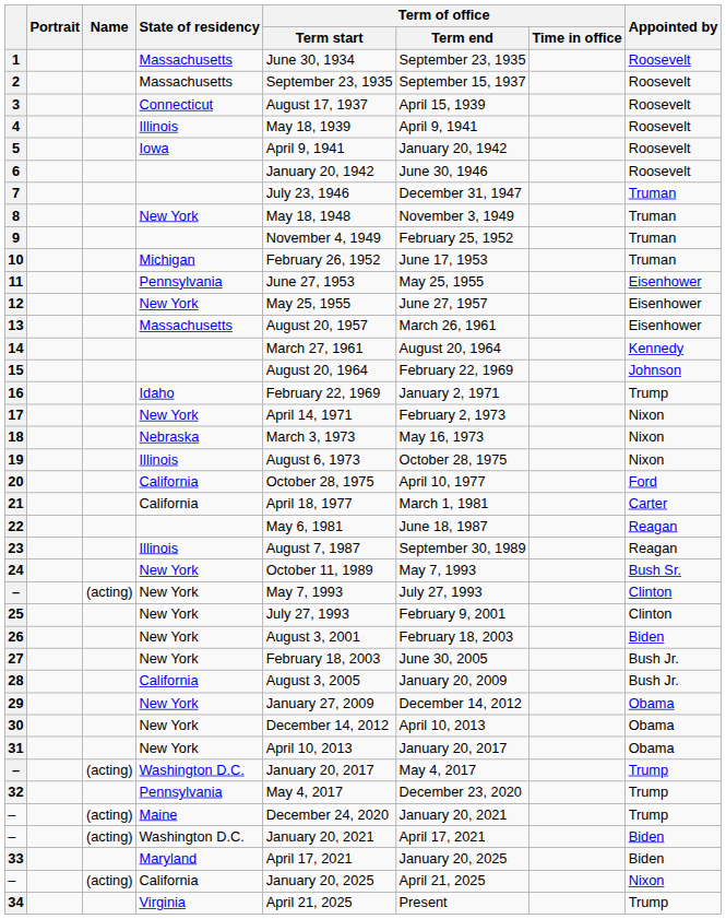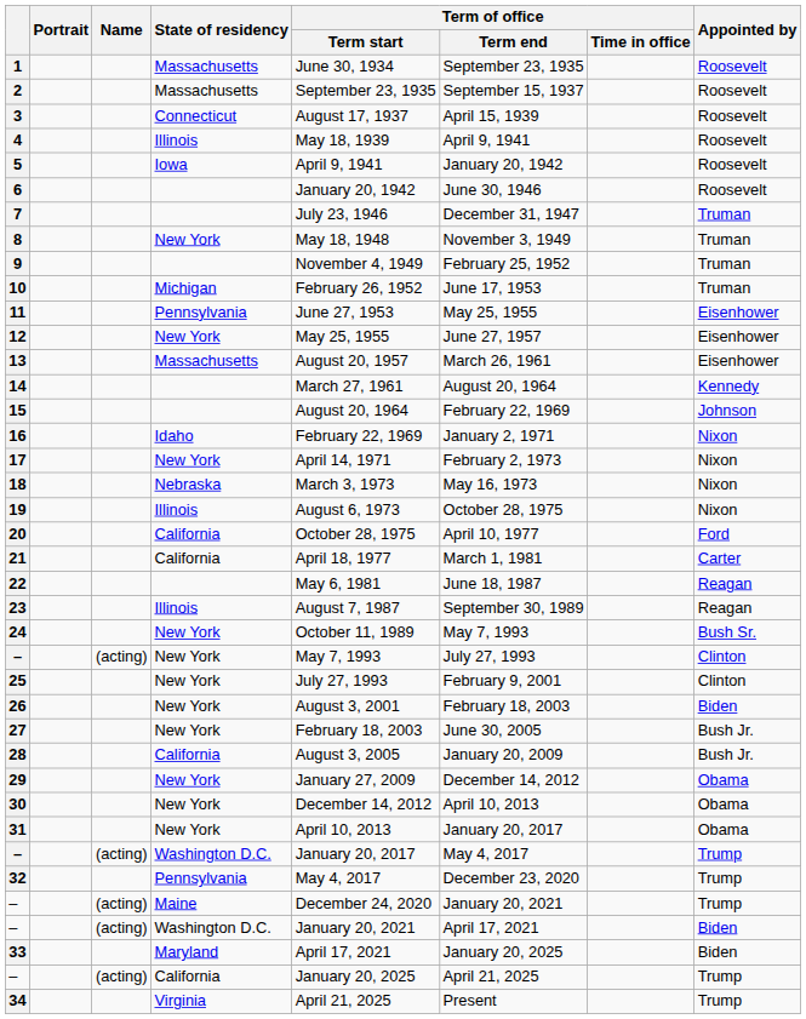 <table class="wikitable sortable">
 <tr>
 <th scope="col" rowspan="2"></th>
 <th scope="col" rowspan="2" class="unsortable">Portrait</th>
 <th scope="col" rowspan="2">Name</th>
 <th scope="col" rowspan="2">State of residency</th>
 <th scope="col" colspan="3">Term of office</th>
 <th scope="col" rowspan="2">Appointed by</th>
 </tr>
 <tr>
 <th scope="col" data-sort-type="date">Term start</th>
 <th scope="col" data-sort-type="date">Term end</th>
 <th scope="col">Time in office</th>
 </tr>
 <tr>
 <th scope="row">1</th>
 <td></td>
 <td></td>
 <td><a href='#'>Massachusetts</a></td>
 <td>June 30, 1934</td>
 <td>September 23, 1935</td>
 <td></td>
 <td><a href='#'>Roosevelt</a></td>
 </tr>
 <tr>
 <th scope="row">2</th>
 <td></td>
 <td></td>
 <td>Massachusetts</td>
 <td>September 23, 1935</td>
 <td>September 15, 1937</td>
 <td></td>
 <td>Roosevelt</td>
 </tr>
 <tr>
 <th scope="row">3</th>
 <td></td>
 <td></td>
 <td><a href='#'>Connecticut</a></td>
 <td>August 17, 1937</td>
 <td>April 15, 1939</td>
 <td></td>
 <td>Roosevelt</td>
 </tr>
 <tr>
 <th scope="row">4</th>
 <td></td>
 <td></td>
 <td><a href='#'>Illinois</a></td>
 <td>May 18, 1939</td>
 <td>April 9, 1941</td>
 <td></td>
 <td>Roosevelt</td>
 </tr>
 <tr>
 <th scope="row">5</th>
 <td></td>
 <td></td>
 <td><a href='#'>Iowa</a></td>
 <td>April 9, 1941</td>
 <td>January 20, 1942</td>
 <td></td>
 <td>Roosevelt</td>
 </tr>
 <tr>
 <th scope="row">6</th>
 <td></td>
 <td></td>
 <td></td>
 <td>January 20, 1942</td>
 <td>June 30, 1946</td>
 <td></td>
 <td>Roosevelt</td>
 </tr>
 <tr>
 <th scope="row">7</th>
 <td></td>
 <td></td>
 <td></td>
 <td>July 23, 1946</td>
 <td>December 31, 1947</td>
 <td></td>
 <td><a href='#'>Truman</a></td>
 </tr>
 <tr>
 <th scope="row">8</th>
 <td></td>
 <td></td>
 <td><a href='#'>New York</a></td>
 <td>May 18, 1948</td>
 <td>November 3, 1949</td>
 <td></td>
 <td>Truman</td>
 </tr>
 <tr>
 <th scope="row">9</th>
 <td></td>
 <td></td>
 <td></td>
 <td>November 4, 1949</td>
 <td>February 25, 1952</td>
 <td></td>
 <td>Truman</td>
 </tr>
 <tr>
 <th scope="row">10</th>
 <td></td>
 <td></td>
 <td><a href='#'>Michigan</a></td>
 <td>February 26, 1952</td>
 <td>June 17, 1953</td>
 <td></td>
 <td>Truman</td>
 </tr>
 <tr>
 <th scope="row">11</th>
 <td></td>
 <td></td>
 <td><a href='#'>Pennsylvania</a></td>
 <td>June 27, 1953</td>
 <td>May 25, 1955</td>
 <td></td>
 <td><a href='#'>Eisenhower</a></td>
 </tr>
 <tr>
 <th scope="row">12</th>
 <td></td>
 <td></td>
 <td><a href='#'>New York</a></td>
 <td>May 25, 1955</td>
 <td>June 27, 1957</td>
 <td></td>
 <td>Eisenhower</td>
 </tr>
 <tr>
 <th scope="row">13</th>
 <td></td>
 <td></td>
 <td><a href='#'>Massachusetts</a></td>
 <td>August 20, 1957</td>
 <td>March 26, 1961</td>
 <td></td>
 <td>Eisenhower</td>
 </tr>
 <tr>
 <th scope="row">14</th>
 <td></td>
 <td></td>
 <td></td>
 <td>March 27, 1961</td>
 <td>August 20, 1964</td>
 <td></td>
 <td><a href='#'>Kennedy</a></td>
 </tr>
 <tr>
 <th scope="row">15</th>
 <td></td>
 <td></td>
 <td></td>
 <td>August 20, 1964</td>
 <td>February 22, 1969</td>
 <td></td>
 <td><a href='#'>Johnson</a></td>
 </tr>
 <tr>
 <th scope="row">16</th>
 <td></td>
 <td></td>
 <td><a href='#'>Idaho</a></td>
 <td>February 22, 1969</td>
 <td>January 2, 1971</td>
 <td></td>
-<td>Trump</td>
+<td><a href='#'>Nixon</a></td>
 </tr>
 <tr>
 <th scope="row">17</th>
 <td></td>
 <td></td>
 <td><a href='#'>New York</a></td>
 <td>April 14, 1971</td>
 <td>February 2, 1973</td>
 <td></td>
 <td>Nixon</td>
 </tr>
 <tr>
 <th scope="row">18</th>
 <td></td>
 <td></td>
 <td><a href='#'>Nebraska</a></td>
 <td>March 3, 1973</td>
 <td>May 16, 1973</td>
 <td></td>
 <td>Nixon</td>
 </tr>
 <tr>
 <th scope="row">19</th>
 <td></td>
 <td></td>
 <td><a href='#'>Illinois</a></td>
 <td>August 6, 1973</td>
 <td>October 28, 1975</td>
 <td></td>
 <td>Nixon</td>
 </tr>
 <tr>
 <th scope="row">20</th>
 <td></td>
 <td></td>
 <td><a href='#'>California</a></td>
 <td>October 28, 1975</td>
 <td>April 10, 1977</td>
 <td></td>
 <td><a href='#'>Ford</a></td>
 </tr>
 <tr>
 <th scope="row">21</th>
 <td></td>
 <td></td>
 <td>California</td>
 <td>April 18, 1977</td>
 <td>March 1, 1981</td>
 <td></td>
 <td><a href='#'>Carter</a></td>
 </tr>
 <tr>
 <th scope="row">22</th>
 <td></td>
 <td></td>
 <td></td>
 <td>May 6, 1981</td>
 <td>June 18, 1987</td>
 <td></td>
 <td><a href='#'>Reagan</a></td>
 </tr>
 <tr>
 <th scope="row">23</th>
 <td></td>
 <td></td>
 <td><a href='#'>Illinois</a></td>
 <td>August 7, 1987</td>
 <td>September 30, 1989</td>
 <td></td>
 <td>Reagan</td>
 </tr>
 <tr>
 <th scope="row">24</th>
 <td></td>
 <td></td>
 <td><a href='#'>New York</a></td>
 <td>October 11, 1989</td>
 <td>May 7, 1993</td>
 <td></td>
 <td><a href='#'>Bush Sr.</a></td>
 </tr>
 <tr>
 <th scope="row">–</th>
 <td></td>
 <td> (acting)</td>
 <td>New York</td>
 <td>May 7, 1993</td>
 <td>July 27, 1993</td>
 <td></td>
 <td><a href='#'>Clinton</a></td>
 </tr>
 <tr>
 <th scope="row">25</th>
 <td></td>
 <td></td>
 <td>New York</td>
 <td>July 27, 1993</td>
 <td>February 9, 2001</td>
 <td></td>
 <td>Clinton</td>
 </tr>
 <tr>
 <th scope="row">26</th>
 <td></td>
 <td></td>
 <td>New York</td>
 <td>August 3, 2001</td>
 <td>February 18, 2003</td>
 <td></td>
 <td><a href='#'>Biden</a></td>
 </tr>
 <tr>
 <th scope="row">27</th>
 <td></td>
 <td></td>
 <td>New York</td>
 <td>February 18, 2003</td>
 <td>June 30, 2005</td>
 <td></td>
 <td>Bush Jr.</td>
 </tr>
 <tr>
 <th scope="row">28</th>
 <td></td>
 <td></td>
 <td><a href='#'>California</a></td>
 <td>August 3, 2005</td>
 <td>January 20, 2009</td>
 <td></td>
 <td>Bush Jr.</td>
 </tr>
 <tr>
 <th scope="row">29</th>
 <td></td>
 <td></td>
 <td><a href='#'>New York</a></td>
 <td>January 27, 2009</td>
 <td>December 14, 2012</td>
 <td></td>
 <td><a href='#'>Obama</a></td>
 </tr>
 <tr>
 <th scope="row">30</th>
 <td></td>
 <td></td>
 <td>New York</td>
 <td>December 14, 2012</td>
 <td>April 10, 2013</td>
 <td></td>
 <td>Obama</td>
 </tr>
 <tr>
 <th scope="row">31</th>
 <td></td>
 <td></td>
 <td>New York</td>
 <td>April 10, 2013</td>
 <td>January 20, 2017</td>
 <td></td>
 <td>Obama</td>
 </tr>
 <tr>
 <th scope="row">–</th>
 <td></td>
 <td> (acting)</td>
 <td><a href='#'>Washington D.C.</a></td>
 <td>January 20, 2017</td>
 <td>May 4, 2017</td>
 <td></td>
 <td><a href='#'>Trump</a></td>
 </tr>
 <tr>
 <th scope="row">32</th>
 <td></td>
 <td></td>
 <td><a href='#'>Pennsylvania</a></td>
 <td>May 4, 2017</td>
 <td>December 23, 2020</td>
 <td></td>
 <td>Trump</td>
 </tr>
 <tr>
 <td scope="row">–</td>
 <td></td>
 <td> (acting)</td>
 <td><a href='#'>Maine</a></td>
 <td>December 24, 2020</td>
 <td>January 20, 2021</td>
 <td></td>
 <td>Trump</td>
 </tr>
 <tr>
 <td scope="row">–</td>
 <td></td>
 <td> (acting)</td>
 <td>Washington D.C.</td>
 <td>January 20, 2021</td>
 <td>April 17, 2021</td>
 <td></td>
 <td><a href='#'>Biden</a></td>
 </tr>
 <tr>
 <th scope="row">33</th>
 <td></td>
 <td></td>
 <td><a href='#'>Maryland</a></td>
 <td>April 17, 2021</td>
 <td>January 20, 2025</td>
 <td></td>
 <td>Biden</td>
 </tr>
 <tr>
 <td scope="row">–</td>
 <td></td>
 <td> (acting)</td>
 <td>California</td>
 <td>January 20, 2025</td>
 <td>April 21, 2025</td>
 <td></td>
-<td><a href='#'>Nixon</a></td>
+<td>Trump</td>
 </tr>
 <tr>
 <th scope="row">34</th>
 <td></td>
 <td></td>
 <td><a href='#'>Virginia</a></td>
 <td>April 21, 2025</td>
 <td>Present</td>
 <td></td>
 <td>Trump</td>
 </tr>
 </table>
